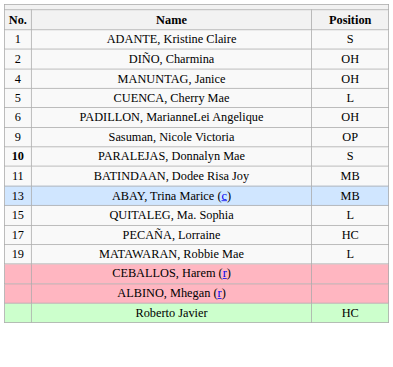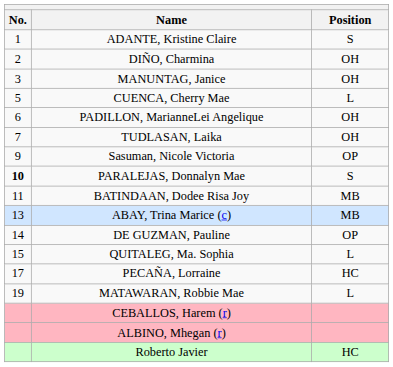 <table class="wikitable mw-collapsible mw-collapsed" style="text-align:center; width:500px; border:none">
 <tr>
 <th style="text-align:center" colspan="3"></th>
 </tr>
 <tr>
 <th style="width:7%">No.</th>
 <th>Name</th>
 <th style="width:20%">Position</th>
 </tr>
 <tr>
 <td>1</td>
 <td>ADANTE, Kristine Claire</td>
 <td>S</td>
 </tr>
 <tr>
 <td>2</td>
 <td>DIÑO, Charmina</td>
 <td>OH</td>
 </tr>
 <tr>
-<td>4</td>
+<td>3</td>
 <td>MANUNTAG, Janice</td>
 <td>OH</td>
 </tr>
 <tr>
 <td>5</td>
 <td>CUENCA, Cherry Mae</td>
 <td>L</td>
 </tr>
 <tr>
 <td>6</td>
 <td>PADILLON, MarianneLei Angelique</td>
+<td>OH</td>
+</tr>
+<tr>
+<td>7</td>
+<td>TUDLASAN, Laika</td>
 <td>OH</td>
 </tr>
 <tr>
 <td>9</td>
 <td>Sasuman, Nicole Victoria</td>
 <td>OP</td>
 </tr>
 <tr>
 <td><strong>10</strong></td>
 <td>PARALEJAS, Donnalyn Mae</td>
 <td>S</td>
 </tr>
 <tr>
 <td>11</td>
 <td>BATINDAAN, Dodee Risa Joy</td>
 <td>MB</td>
 </tr>
 <tr bgcolor=#DOE6FF>
 <td>13</td>
 <td>ABAY, Trina Marice (<a href='#'>c</a>)</td>
 <td>MB</td>
+</tr>
+<tr>
+<td>14</td>
+<td>DE GUZMAN, Pauline</td>
+<td>OP</td>
 </tr>
 <tr>
 <td>15</td>
 <td>QUITALEG, Ma. Sophia</td>
 <td>L</td>
 </tr>
 <tr>
 <td>17</td>
 <td>PECAÑA, Lorraine</td>
 <td>HC</td>
 </tr>
 <tr>
 <td>19</td>
 <td>MATAWARAN, Robbie Mae</td>
 <td>L</td>
 </tr>
 <tr bgcolor=#FFB6C1>
 <td></td>
 <td>CEBALLOS, Harem (<a href='#'>r</a>)</td>
 <td></td>
 </tr>
 <tr bgcolor=#FFB6C1>
 <td></td>
 <td>ALBINO, Mhegan (<a href='#'>r</a>)</td>
 <td></td>
 </tr>
 <tr bgcolor=#CCFFCC>
 <td></td>
 <td>Roberto Javier</td>
 <td>HC</td>
 </tr>
 </table>
